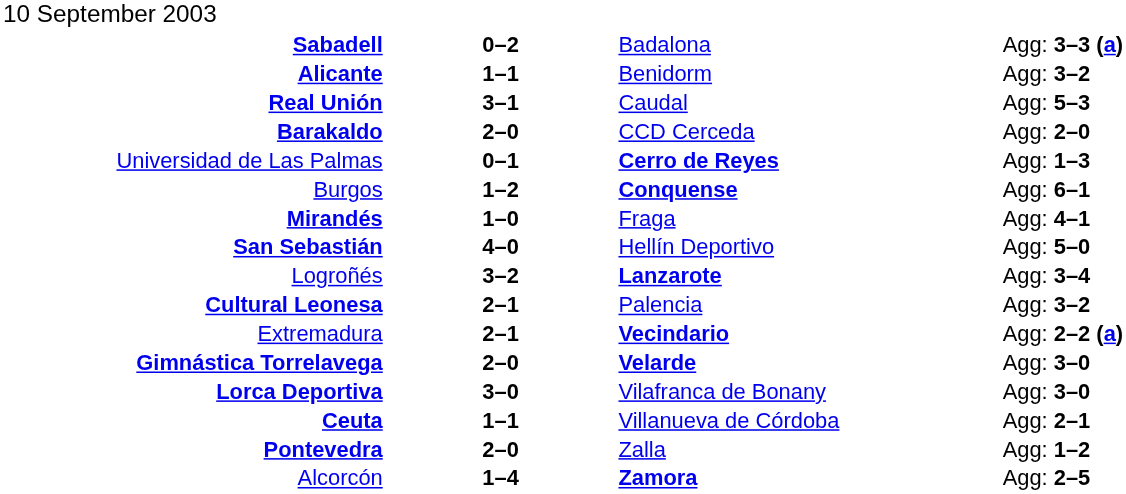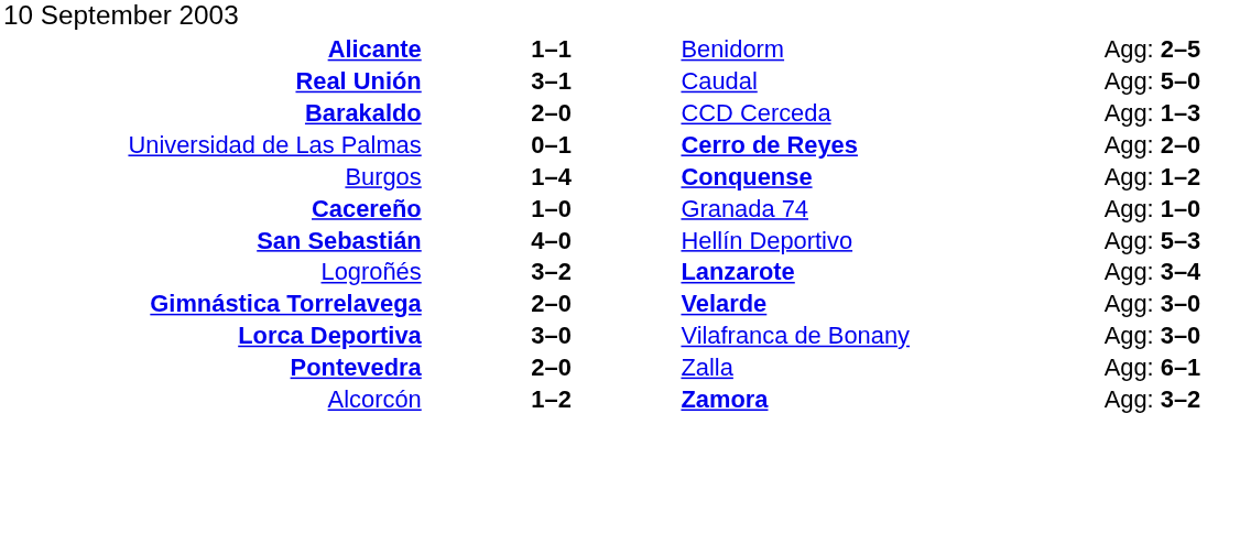 <table width=100% cellspacing=1>
 <tr>
 <th width=20%></th>
 <th width=12%></th>
 <th width=20%></th>
 <th></th>
 </tr>
 <tr>
 <td>10 September 2003</td>
 </tr>
 <tr style=font-size:90%>
-<td align=right><strong><a href='#'>Sabadell</a></strong></td>
-<td align=center><strong>0–2</strong></td>
-<td><a href='#'>Badalona</a></td>
-<td>Agg: <strong>3–3 (<a href='#'>a</a>)</strong></td>
-</tr>
-<tr style=font-size:90%>
 <td align=right><strong><a href='#'>Alicante</a></strong></td>
 <td align=center><strong>1–1</strong></td>
 <td><a href='#'>Benidorm</a></td>
-<td>Agg: <strong>3–2</strong></td>
+<td>Agg: <strong>2–5</strong></td>
 </tr>
 <tr style=font-size:90%>
 <td align=right><strong><a href='#'>Real Unión</a></strong></td>
 <td align=center><strong>3–1</strong></td>
 <td><a href='#'>Caudal</a></td>
-<td>Agg: <strong>5–3</strong></td>
+<td>Agg: <strong>5–0</strong></td>
 </tr>
 <tr style=font-size:90%>
 <td align=right><strong><a href='#'>Barakaldo</a></strong></td>
 <td align=center><strong>2–0</strong></td>
 <td><a href='#'>CCD Cerceda</a></td>
-<td>Agg: <strong>2–0</strong></td>
+<td>Agg: <strong>1–3</strong></td>
 </tr>
 <tr style=font-size:90%>
 <td align=right><a href='#'>Universidad de Las Palmas</a></td>
 <td align=center><strong>0–1</strong></td>
 <td><strong><a href='#'>Cerro de Reyes</a></strong></td>
-<td>Agg: <strong>1–3</strong></td>
+<td>Agg: <strong>2–0</strong></td>
 </tr>
 <tr style=font-size:90%>
 <td align=right><a href='#'>Burgos</a></td>
-<td align=center><strong>1–2</strong></td>
+<td align=center><strong>1–4</strong></td>
 <td><strong><a href='#'>Conquense</a></strong></td>
-<td>Agg: <strong>6–1</strong></td>
+<td>Agg: <strong>1–2</strong></td>
 </tr>
 <tr style=font-size:90%>
-<td align=right><strong><a href='#'>Mirandés</a></strong></td>
+<td align=right><strong><a href='#'>Cacereño</a></strong></td>
 <td align=center><strong>1–0</strong></td>
-<td><a href='#'>Fraga</a></td>
-<td>Agg: <strong>4–1</strong></td>
+<td><a href='#'>Granada 74</a></td>
+<td>Agg: <strong>1–0</strong></td>
 </tr>
 <tr style=font-size:90%>
 <td align=right><strong><a href='#'>San Sebastián</a></strong></td>
 <td align=center><strong>4–0</strong></td>
 <td><a href='#'>Hellín Deportivo</a></td>
-<td>Agg: <strong>5–0</strong></td>
+<td>Agg: <strong>5–3</strong></td>
 </tr>
 <tr style=font-size:90%>
 <td align=right><a href='#'>Logroñés</a></td>
 <td align=center><strong>3–2</strong></td>
 <td><strong><a href='#'>Lanzarote</a></strong></td>
 <td>Agg: <strong>3–4</strong></td>
-</tr>
-<tr style=font-size:90%>
-<td align=right><strong><a href='#'>Cultural Leonesa</a></strong></td>
-<td align=center><strong>2–1</strong></td>
-<td><a href='#'>Palencia</a></td>
-<td>Agg: <strong>3–2</strong></td>
-</tr>
-<tr style=font-size:90%>
-<td align=right><a href='#'>Extremadura</a></td>
-<td align=center><strong>2–1</strong></td>
-<td><strong><a href='#'>Vecindario</a></strong></td>
-<td>Agg: <strong>2–2 (<a href='#'>a</a>)</strong></td>
 </tr>
 <tr style=font-size:90%>
 <td align=right><strong><a href='#'>Gimnástica Torrelavega</a></strong></td>
 <td align=center><strong>2–0</strong></td>
 <td><strong><a href='#'>Velarde</a></strong></td>
 <td>Agg: <strong>3–0</strong></td>
 </tr>
 <tr style=font-size:90%>
 <td align=right><strong><a href='#'>Lorca Deportiva</a></strong></td>
 <td align=center><strong>3–0</strong></td>
 <td><a href='#'>Vilafranca de Bonany</a></td>
 <td>Agg: <strong>3–0</strong></td>
 </tr>
 <tr style=font-size:90%>
-<td align=right><strong><a href='#'>Ceuta</a></strong></td>
-<td align=center><strong>1–1 </strong></td>
-<td><a href='#'>Villanueva de Córdoba</a></td>
-<td>Agg: <strong>2–1</strong></td>
-</tr>
-<tr style=font-size:90%>
 <td align=right><strong><a href='#'>Pontevedra</a></strong></td>
 <td align=center><strong>2–0</strong></td>
 <td><a href='#'>Zalla</a></td>
-<td>Agg: <strong>1–2</strong></td>
+<td>Agg: <strong>6–1</strong></td>
 </tr>
 <tr style=font-size:90%>
 <td align=right><a href='#'>Alcorcón</a></td>
-<td align=center><strong>1–4</strong></td>
+<td align=center><strong>1–2</strong></td>
 <td><strong><a href='#'>Zamora</a></strong></td>
-<td>Agg: <strong>2–5</strong></td>
+<td>Agg: <strong>3–2</strong></td>
 </tr>
 </table>
